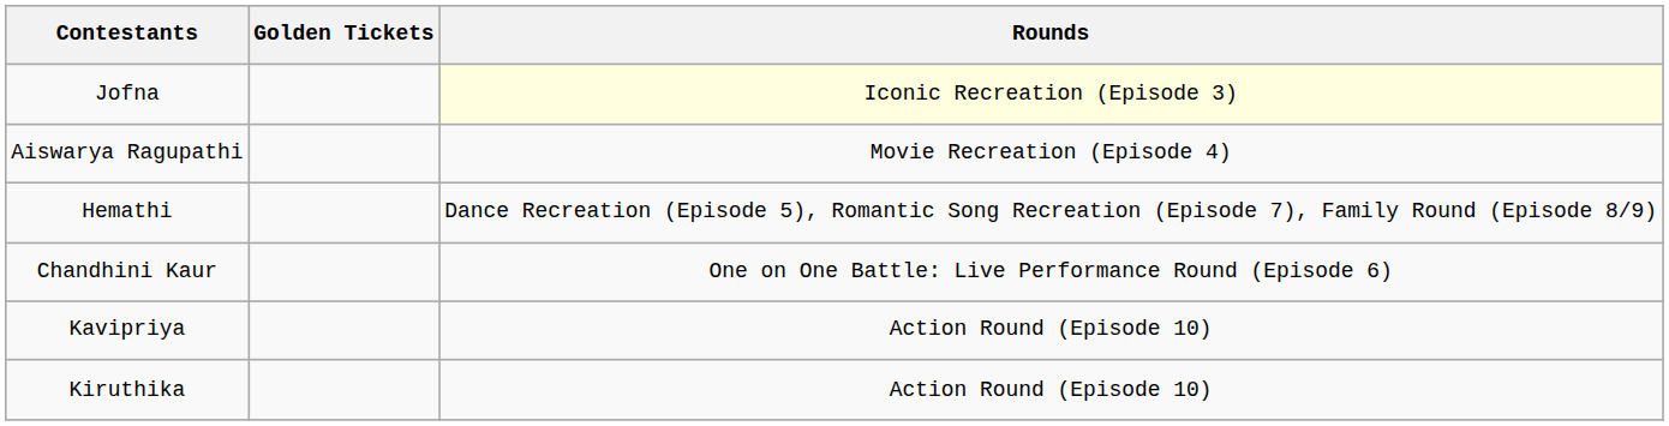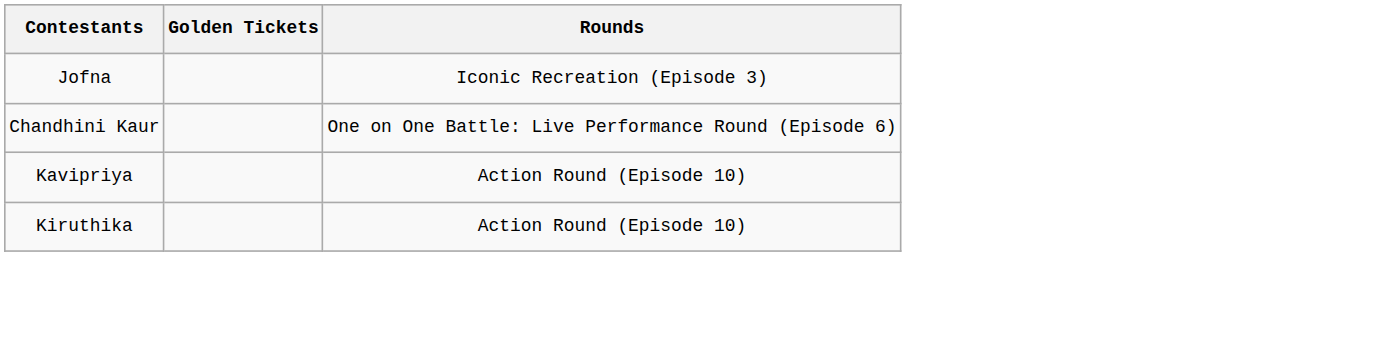 <table class="wikitable" style=" text-align:center; font-size:85%; line-height:25px; width:auto;">
 <tr>
 <th>Contestants</th>
 <th>Golden Tickets</th>
 <th>Rounds</th>
 </tr>
 <tr>
 <td>Jofna</td>
 <td></td>
-<td style="background: lightyellow;">Iconic Recreation (Episode 3)</td>
-</tr>
-<tr>
-<td>Aiswarya Ragupathi</td>
-<td></td>
-<td>Movie Recreation (Episode 4)</td>
-</tr>
-<tr>
-<td>Hemathi</td>
-<td> </td>
-<td>Dance Recreation (Episode 5), Romantic Song Recreation (Episode 7), Family Round (Episode 8/9)</td>
+<td>Iconic Recreation (Episode 3)</td>
 </tr>
 <tr>
 <td>Chandhini Kaur</td>
 <td></td>
 <td>One on One Battle: Live Performance Round (Episode 6)</td>
 </tr>
 <tr>
 <td>Kavipriya</td>
 <td></td>
 <td>Action Round (Episode 10)</td>
 </tr>
 <tr>
 <td>Kiruthika</td>
 <td></td>
 <td>Action Round (Episode 10)</td>
 </tr>
 </table>
